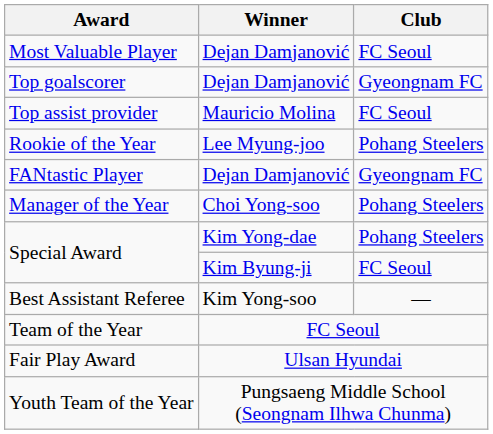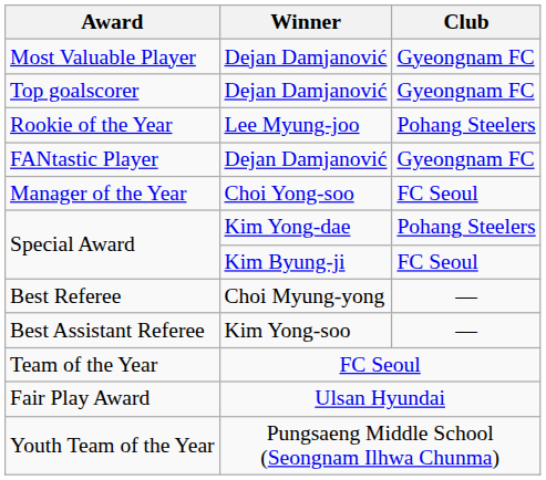 <table class="wikitable">
 <tr>
 <th>Award</th>
 <th>Winner</th>
 <th>Club</th>
 </tr>
 <tr>
 <td><a href='#'>Most Valuable Player</a></td>
 <td> <a href='#'>Dejan Damjanović</a></td>
-<td><a href='#'>FC Seoul</a></td>
+<td><a href='#'>Gyeongnam FC</a></td>
 </tr>
 <tr>
 <td><a href='#'>Top goalscorer</a></td>
 <td> <a href='#'>Dejan Damjanović</a></td>
 <td><a href='#'>Gyeongnam FC</a></td>
-</tr>
-<tr>
-<td><a href='#'>Top assist provider</a></td>
-<td> <a href='#'>Mauricio Molina</a></td>
-<td><a href='#'>FC Seoul</a></td>
 </tr>
 <tr>
 <td><a href='#'>Rookie of the Year</a></td>
 <td> <a href='#'>Lee Myung-joo</a></td>
 <td><a href='#'>Pohang Steelers</a></td>
 </tr>
 <tr>
 <td><a href='#'>FANtastic Player</a></td>
 <td> <a href='#'>Dejan Damjanović</a></td>
 <td><a href='#'>Gyeongnam FC</a></td>
 </tr>
 <tr>
 <td><a href='#'>Manager of the Year</a></td>
 <td> <a href='#'>Choi Yong-soo</a></td>
-<td><a href='#'>Pohang Steelers</a></td>
+<td><a href='#'>FC Seoul</a></td>
 </tr>
 <tr>
 <td rowspan="2">Special Award</td>
 <td> <a href='#'>Kim Yong-dae</a></td>
 <td><a href='#'>Pohang Steelers</a></td>
 </tr>
 <tr>
 <td> <a href='#'>Kim Byung-ji</a></td>
 <td><a href='#'>FC Seoul</a></td>
+</tr>
+<tr>
+<td>Best Referee</td>
+<td> Choi Myung-yong</td>
+<td align="center">—</td>
 </tr>
 <tr>
 <td>Best Assistant Referee</td>
 <td> Kim Yong-soo</td>
 <td align="center">—</td>
 </tr>
 <tr>
 <td>Team of the Year</td>
 <td colspan="2" align="center"><a href='#'>FC Seoul</a></td>
 </tr>
 <tr>
 <td>Fair Play Award</td>
 <td colspan="2" align="center"><a href='#'>Ulsan Hyundai</a></td>
 </tr>
 <tr>
 <td>Youth Team of the Year</td>
 <td colspan="2" align="center">Pungsaeng Middle School<br>(<a href='#'>Seongnam Ilhwa Chunma</a>)</td>
 </tr>
 </table>
